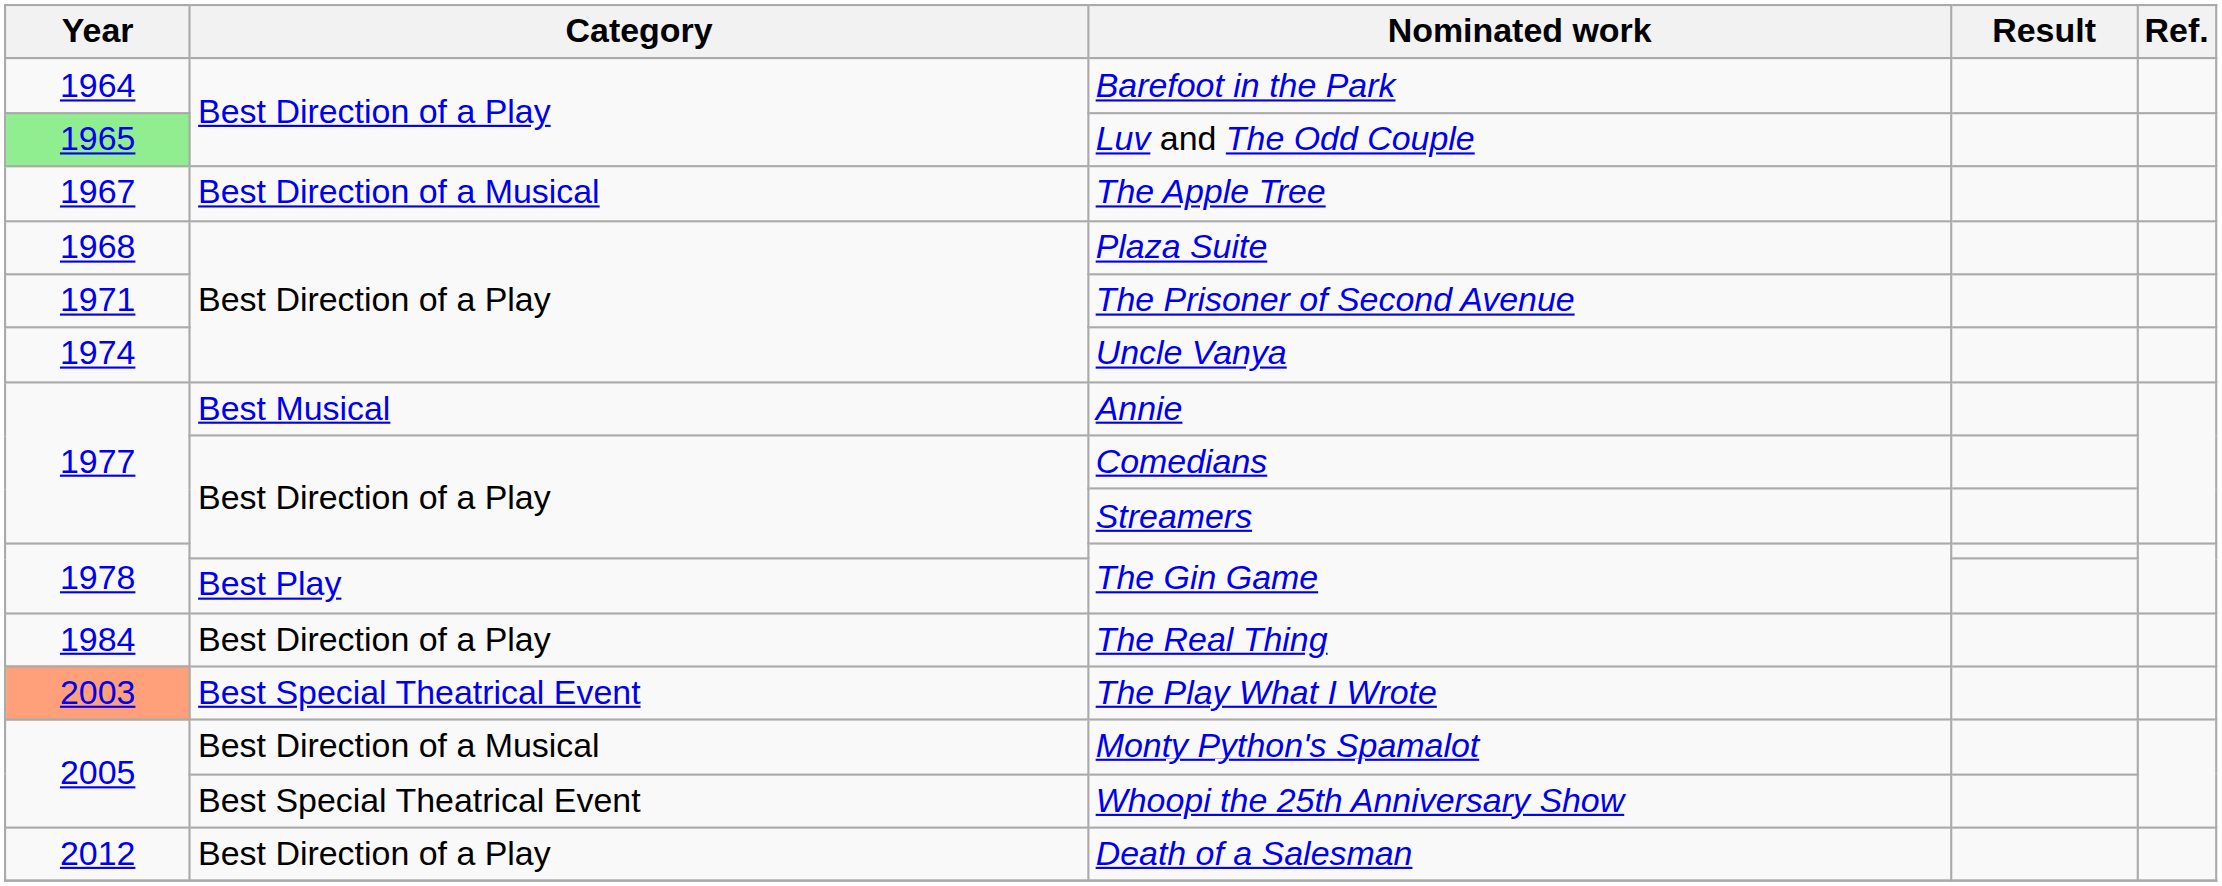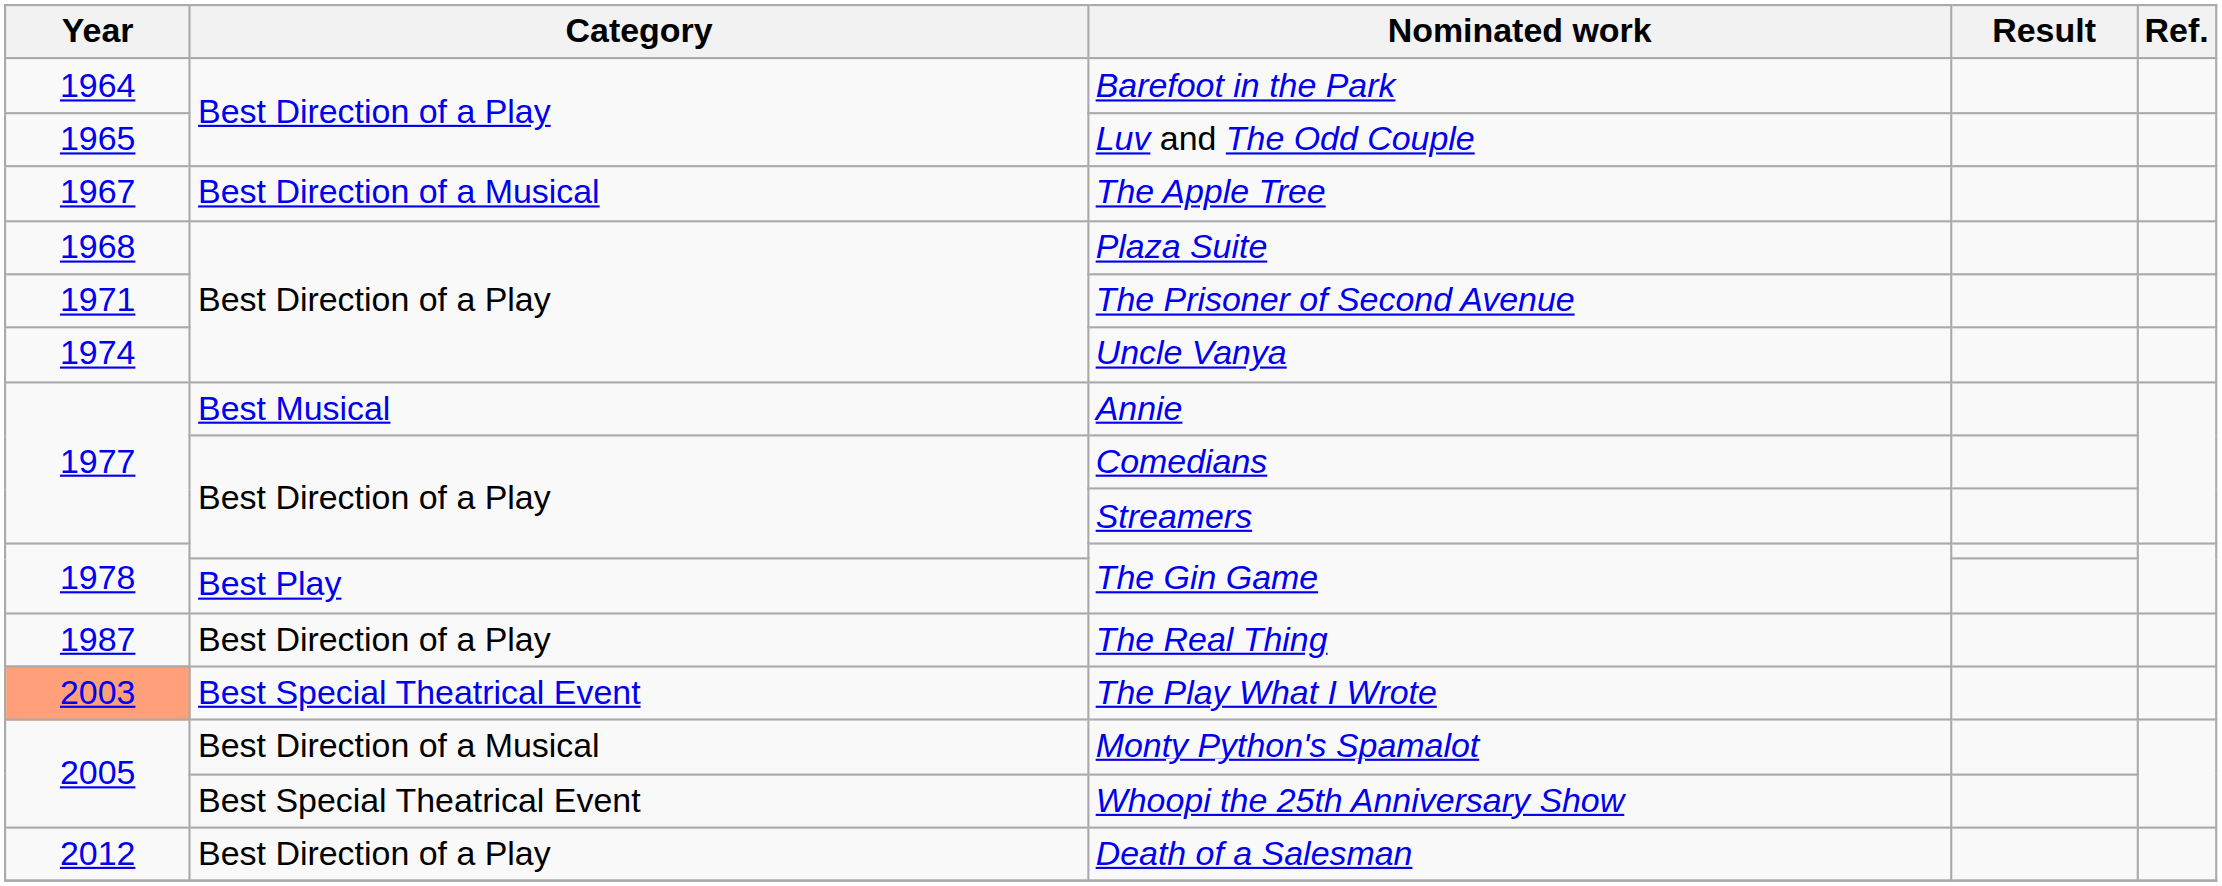 <table class=wikitable>
 <tr>
 <th scope="col" style="width:5em;">Year</th>
 <th scope="col" style="width:26em;">Category</th>
 <th scope="col" style="width:25em;">Nominated work</th>
 <th scope="col" style="width:5em;">Result</th>
 <th>Ref.</th>
 </tr>
 <tr>
 <td style="text-align:center;"><a href='#'>1964</a></td>
 <td rowspan=2><a href='#'>Best Direction of a Play</a></td>
 <td><em><a href='#'>Barefoot in the Park</a></em></td>
 <td></td>
 <td style="text-align:center;"></td>
 </tr>
 <tr>
-<td style="background: lightgreen; text-align:center;"><a href='#'>1965</a></td>
+<td style="text-align:center;"><a href='#'>1965</a></td>
 <td><em><a href='#'>Luv</a></em> and <em><a href='#'>The Odd Couple</a></em></td>
 <td></td>
 <td style="text-align:center;"></td>
 </tr>
 <tr>
 <td style="text-align:center;"><a href='#'>1967</a></td>
 <td><a href='#'>Best Direction of a Musical</a></td>
 <td><em><a href='#'>The Apple Tree</a></em></td>
 <td></td>
 <td style="text-align:center;"></td>
 </tr>
 <tr>
 <td style="text-align:center;"><a href='#'>1968</a></td>
 <td rowspan=3>Best Direction of a Play</td>
 <td><em><a href='#'>Plaza Suite</a></em></td>
 <td></td>
 <td style="text-align:center;"></td>
 </tr>
 <tr>
 <td style="text-align:center;"><a href='#'>1971</a></td>
 <td><em><a href='#'>The Prisoner of Second Avenue</a></em></td>
 <td></td>
 <td style="text-align:center;"></td>
 </tr>
 <tr>
 <td style="text-align:center;"><a href='#'>1974</a></td>
 <td><em><a href='#'>Uncle Vanya</a></em></td>
 <td></td>
 <td style="text-align:center;"></td>
 </tr>
 <tr>
 <td style="text-align:center;", rowspan=3><a href='#'>1977</a></td>
 <td><a href='#'>Best Musical</a></td>
 <td><em><a href='#'>Annie</a></em></td>
 <td></td>
 <td style="text-align:center;", rowspan=3></td>
 </tr>
 <tr>
 <td rowspan=3>Best Direction of a Play</td>
 <td><em><a href='#'>Comedians</a></em></td>
 <td></td>
 </tr>
 <tr>
 <td><em><a href='#'>Streamers</a></em></td>
 <td></td>
 </tr>
 <tr>
 <td style="text-align:center;", rowspan=2><a href='#'>1978</a></td>
 <td rowspan=2><em><a href='#'>The Gin Game</a></em></td>
 <td></td>
 <td style="text-align:center;", rowspan=2></td>
 </tr>
 <tr>
 <td><a href='#'>Best Play</a></td>
 <td></td>
 </tr>
 <tr>
-<td style="text-align:center;"><a href='#'>1984</a></td>
+<td style="text-align:center;"><a href='#'>1987</a></td>
 <td>Best Direction of a Play</td>
 <td><em><a href='#'>The Real Thing</a></em></td>
 <td></td>
 <td style="text-align:center;"></td>
 </tr>
 <tr>
 <td style="background: lightsalmon; text-align:center;"><a href='#'>2003</a></td>
 <td><a href='#'>Best Special Theatrical Event</a></td>
 <td><em><a href='#'>The Play What I Wrote</a></em></td>
 <td></td>
 <td style="text-align:center;"></td>
 </tr>
 <tr>
 <td style="text-align:center;", rowspan=2><a href='#'>2005</a></td>
 <td>Best Direction of a Musical</td>
 <td><em><a href='#'>Monty Python's Spamalot</a></em></td>
 <td></td>
 <td style="text-align:center;", rowspan=2></td>
 </tr>
 <tr>
 <td>Best Special Theatrical Event</td>
 <td><em><a href='#'>Whoopi the 25th Anniversary Show</a></em></td>
 <td></td>
 </tr>
 <tr>
 <td style="text-align:center;"><a href='#'>2012</a></td>
 <td>Best Direction of a Play</td>
 <td><em><a href='#'>Death of a Salesman</a></em></td>
 <td></td>
 <td style="text-align:center;"></td>
 </tr>
 <tr>
 </tr>
 </table>
